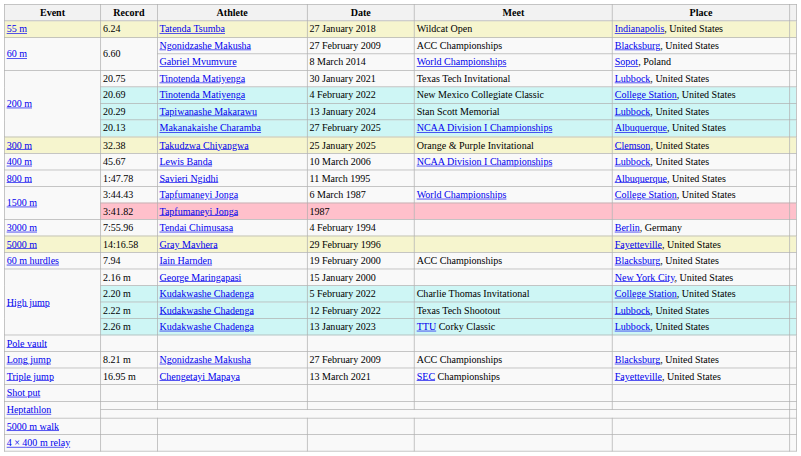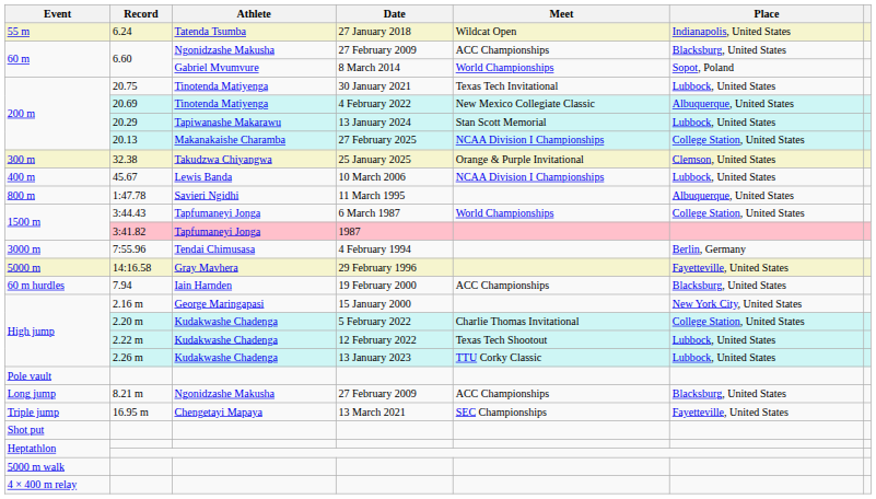 <table class="wikitable" style="font-size:95%; width: 95%;">
 <tr>
 <th>Event</th>
 <th>Record</th>
 <th>Athlete</th>
 <th>Date</th>
 <th>Meet</th>
 <th>Place</th>
 <th></th>
 </tr>
 <tr style="background:#f6F5CE;">
 <td><a href='#'>55 m</a></td>
 <td>6.24 </td>
 <td><a href='#'>Tatenda Tsumba</a></td>
 <td>27 January 2018</td>
 <td>Wildcat Open</td>
 <td><a href='#'>Indianapolis</a>, United States</td>
 <td></td>
 </tr>
 <tr>
 <td rowspan=2><a href='#'>60 m</a></td>
 <td rowspan=2>6.60</td>
 <td><a href='#'>Ngonidzashe Makusha</a></td>
 <td>27 February 2009</td>
 <td>ACC Championships</td>
 <td><a href='#'>Blacksburg</a>, United States</td>
 <td></td>
 </tr>
 <tr>
 <td><a href='#'>Gabriel Mvumvure</a></td>
 <td>8 March 2014</td>
 <td><a href='#'>World Championships</a></td>
 <td><a href='#'>Sopot</a>, Poland</td>
 <td></td>
 </tr>
 <tr>
 <td rowspan=4><a href='#'>200 m</a></td>
 <td>20.75</td>
 <td><a href='#'>Tinotenda Matiyenga</a></td>
 <td>30 January 2021</td>
 <td>Texas Tech Invitational</td>
 <td><a href='#'>Lubbock</a>, United States</td>
 <td></td>
 </tr>
 <tr bgcolor=#CEF6F5>
 <td>20.69 </td>
 <td><a href='#'>Tinotenda Matiyenga</a></td>
 <td>4 February 2022</td>
 <td>New Mexico Collegiate Classic</td>
-<td><a href='#'>College Station</a>, United States</td>
+<td><a href='#'>Albuquerque</a>, United States</td>
 <td></td>
 </tr>
 <tr bgcolor=#CEF6F5>
 <td>20.29 </td>
 <td><a href='#'>Tapiwanashe Makarawu</a></td>
 <td>13 January 2024</td>
 <td>Stan Scott Memorial</td>
 <td><a href='#'>Lubbock</a>, United States</td>
 <td></td>
 </tr>
 <tr bgcolor=#CEF6F5>
 <td>20.13</td>
 <td><a href='#'>Makanakaishe Charamba</a></td>
 <td>27 February 2025</td>
 <td><a href='#'>NCAA Division I Championships</a></td>
-<td><a href='#'>Albuquerque</a>, United States</td>
+<td><a href='#'>College Station</a>, United States</td>
 <td></td>
 </tr>
 <tr style="background:#f6F5CE;">
 <td><a href='#'>300 m</a></td>
 <td>32.38</td>
 <td><a href='#'>Takudzwa Chiyangwa</a></td>
 <td>25 January 2025</td>
 <td>Orange & Purple Invitational</td>
 <td><a href='#'>Clemson</a>, United States</td>
 <td></td>
 </tr>
 <tr>
 <td><a href='#'>400 m</a></td>
 <td>45.67</td>
 <td><a href='#'>Lewis Banda</a></td>
 <td>10 March 2006</td>
 <td><a href='#'>NCAA Division I Championships</a></td>
 <td><a href='#'>Lubbock</a>, United States</td>
 <td></td>
 </tr>
 <tr>
 <td><a href='#'>800 m</a></td>
 <td>1:47.78</td>
 <td><a href='#'>Savieri Ngidhi</a></td>
 <td>11 March 1995</td>
 <td></td>
 <td><a href='#'>Albuquerque</a>, United States</td>
 <td></td>
 </tr>
 <tr>
 <td rowspan=2><a href='#'>1500 m</a></td>
 <td>3:44.43</td>
 <td><a href='#'>Tapfumaneyi Jonga</a></td>
 <td>6 March 1987</td>
 <td><a href='#'>World Championships</a></td>
 <td><a href='#'>College Station</a>, United States</td>
 <td></td>
 </tr>
 <tr style="background:pink">
 <td>3:41.82</td>
 <td><a href='#'>Tapfumaneyi Jonga</a></td>
 <td>1987</td>
 <td></td>
 <td></td>
 <td></td>
 </tr>
 <tr>
 <td><a href='#'>3000 m</a></td>
 <td>7:55.96</td>
 <td><a href='#'>Tendai Chimusasa</a></td>
 <td>4 February 1994</td>
 <td></td>
 <td><a href='#'>Berlin</a>, Germany</td>
 <td></td>
 </tr>
 <tr style="background:#f6F5CE;">
 <td><a href='#'>5000 m</a></td>
 <td>14:16.58</td>
 <td><a href='#'>Gray Mavhera</a></td>
 <td>29 February 1996</td>
 <td></td>
 <td><a href='#'>Fayetteville</a>, United States</td>
 <td></td>
 </tr>
 <tr>
 <td><a href='#'>60 m hurdles</a></td>
 <td>7.94</td>
 <td><a href='#'>Iain Harnden</a></td>
 <td>19 February 2000</td>
 <td>ACC Championships</td>
 <td><a href='#'>Blacksburg</a>, United States</td>
 <td></td>
 </tr>
 <tr>
 <td rowspan=4><a href='#'>High jump</a></td>
 <td>2.16 m</td>
 <td><a href='#'>George Maringapasi</a></td>
 <td>15 January 2000</td>
 <td></td>
 <td><a href='#'>New York City</a>, United States</td>
 <td></td>
 </tr>
 <tr bgcolor=#CEF6F5>
 <td>2.20 m</td>
 <td><a href='#'>Kudakwashe Chadenga</a></td>
 <td>5 February 2022</td>
 <td>Charlie Thomas Invitational</td>
 <td><a href='#'>College Station</a>, United States</td>
 <td></td>
 </tr>
 <tr bgcolor=#CEF6F5>
 <td>2.22 m</td>
 <td><a href='#'>Kudakwashe Chadenga</a></td>
 <td>12 February 2022</td>
 <td>Texas Tech Shootout</td>
 <td><a href='#'>Lubbock</a>, United States</td>
 <td></td>
 </tr>
 <tr bgcolor=#CEF6F5>
 <td>2.26 m</td>
 <td><a href='#'>Kudakwashe Chadenga</a></td>
 <td>13 January 2023</td>
 <td><a href='#'>TTU</a> Corky Classic</td>
 <td><a href='#'>Lubbock</a>, United States</td>
 <td></td>
 </tr>
 <tr>
 <td><a href='#'>Pole vault</a></td>
 <td></td>
 <td></td>
 <td></td>
 <td></td>
 <td></td>
 <td></td>
 </tr>
 <tr>
 <td><a href='#'>Long jump</a></td>
 <td>8.21 m</td>
 <td><a href='#'>Ngonidzashe Makusha</a></td>
 <td>27 February 2009</td>
 <td>ACC Championships</td>
 <td><a href='#'>Blacksburg</a>, United States</td>
 <td></td>
 </tr>
 <tr>
 <td><a href='#'>Triple jump</a></td>
 <td>16.95 m</td>
 <td><a href='#'>Chengetayi Mapaya</a></td>
 <td>13 March 2021</td>
 <td><a href='#'>SEC</a> Championships</td>
 <td><a href='#'>Fayetteville</a>, United States</td>
 <td></td>
 </tr>
 <tr>
 <td><a href='#'>Shot put</a></td>
 <td></td>
 <td></td>
 <td></td>
 <td></td>
 <td></td>
 <td></td>
 </tr>
 <tr>
 <td rowspan=2><a href='#'>Heptathlon</a></td>
 <td></td>
 <td></td>
 <td></td>
 <td></td>
 <td></td>
 <td></td>
 </tr>
 <tr>
 <td colspan=5></td>
 <td></td>
 </tr>
 <tr>
 <td><a href='#'>5000 m walk</a></td>
 <td></td>
 <td></td>
 <td></td>
 <td></td>
 <td></td>
 <td></td>
 </tr>
 <tr>
 <td><a href='#'>4 × 400 m relay</a></td>
 <td></td>
 <td></td>
 <td></td>
 <td></td>
 <td></td>
 <td></td>
 </tr>
 </table>
